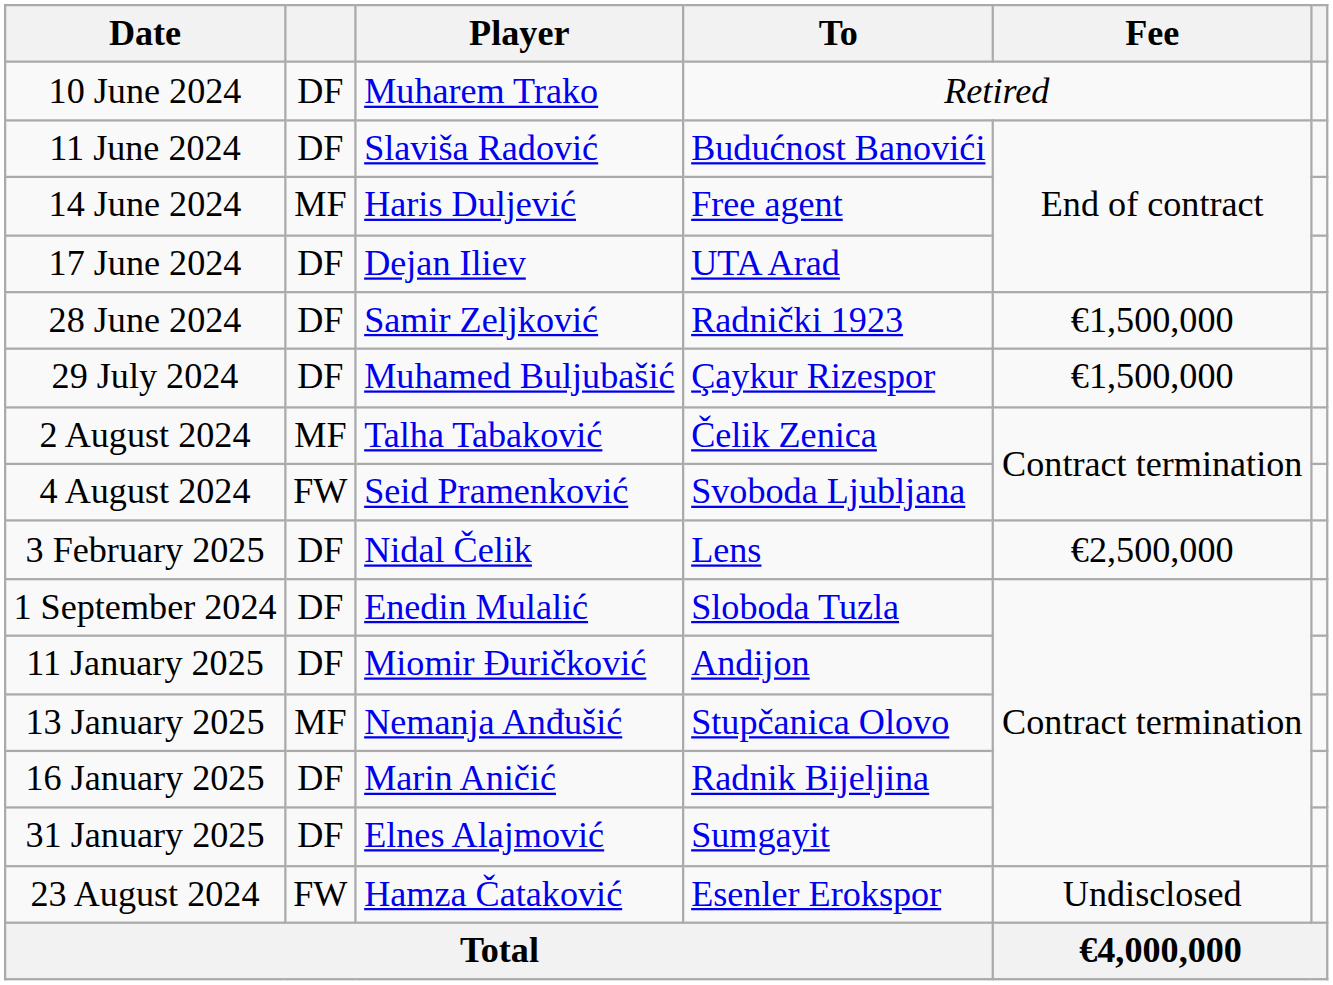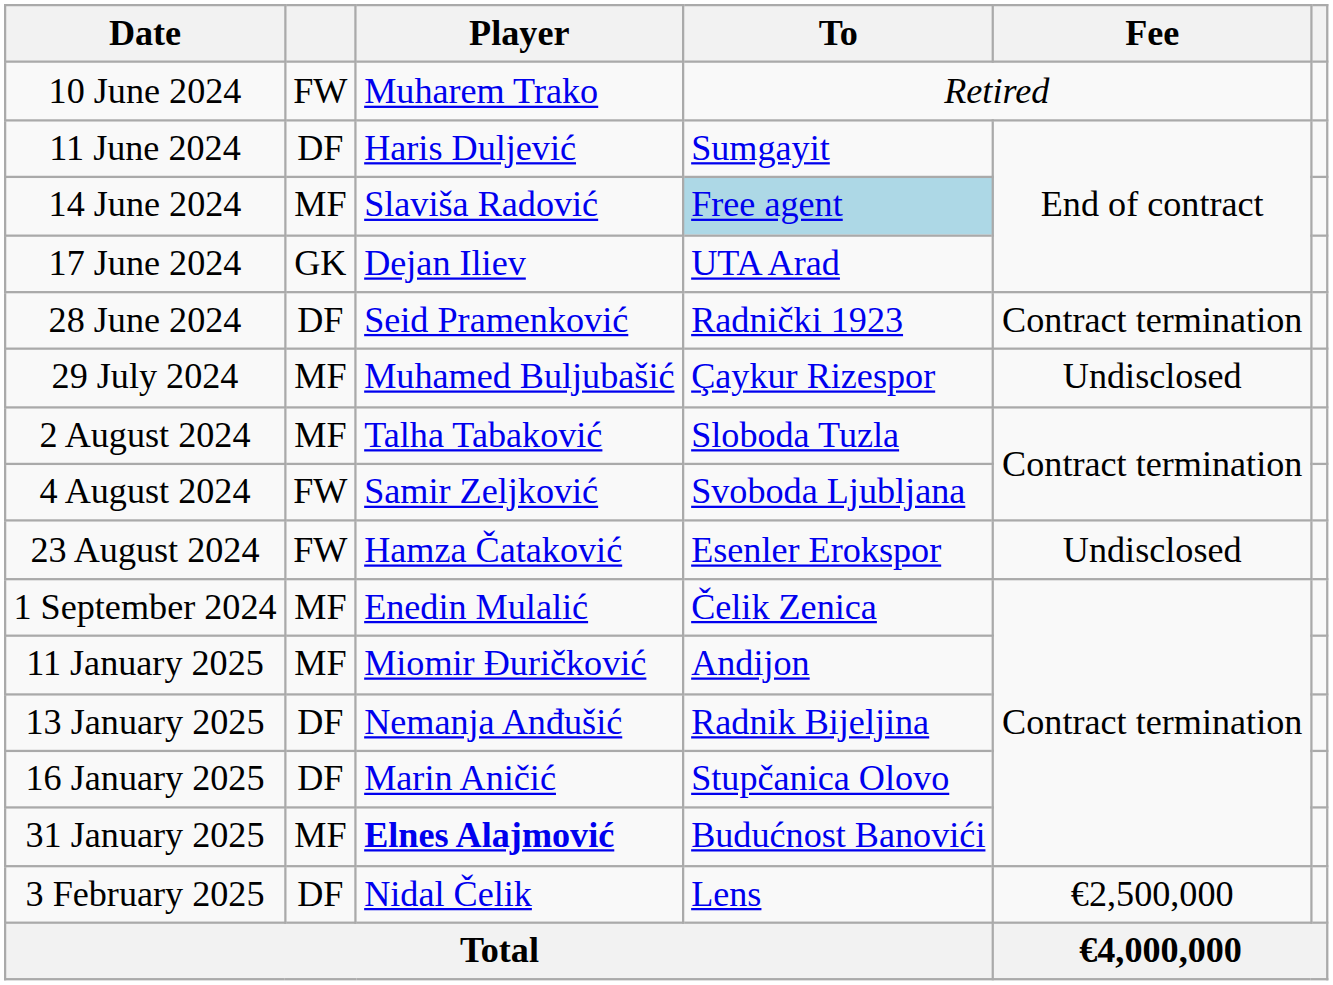 <table class="wikitable" style="text-align:center;">
 <tr>
 <th>Date</th>
 <th></th>
 <th>Player</th>
 <th>To</th>
 <th>Fee</th>
 <th></th>
 </tr>
 <tr>
 <td>10 June 2024</td>
-<td>DF</td>
+<td>FW</td>
 <td style="text-align:left"> <a href='#'>Muharem Trako</a></td>
 <td style="text-align:center" colspan=2><em>Retired</em></td>
 <td></td>
 </tr>
 <tr>
 <td>11 June 2024</td>
 <td>DF</td>
-<td style="text-align:left"> <a href='#'>Slaviša Radović</a></td>
-<td style="text-align:left"> <a href='#'>Budućnost Banovići</a></td>
+<td style="text-align:left"> <a href='#'>Haris Duljević</a></td>
+<td style="text-align:left"> <a href='#'>Sumgayit</a></td>
 <td rowspan=3>End of contract</td>
 <td></td>
 </tr>
 <tr>
 <td>14 June 2024</td>
 <td>MF</td>
-<td style="text-align:left"> <a href='#'>Haris Duljević</a></td>
-<td style="text-align:left"><a href='#'>Free agent</a></td>
+<td style="text-align:left"> <a href='#'>Slaviša Radović</a></td>
+<td style="background: lightblue; text-align:left"><a href='#'>Free agent</a></td>
 <td></td>
 </tr>
 <tr>
 <td>17 June 2024</td>
-<td>DF</td>
+<td>GK</td>
 <td style="text-align:left"> <a href='#'>Dejan Iliev</a></td>
 <td style="text-align:left"> <a href='#'>UTA Arad</a></td>
 <td></td>
 </tr>
 <tr>
 <td>28 June 2024</td>
 <td>DF</td>
-<td style="text-align:left"> <a href='#'>Samir Zeljković</a></td>
+<td style="text-align:left"> <a href='#'>Seid Pramenković</a></td>
 <td style="text-align:left"> <a href='#'>Radnički 1923</a></td>
-<td>€1,500,000</td>
+<td>Contract termination</td>
 <td></td>
 </tr>
 <tr>
 <td>29 July 2024</td>
-<td>DF</td>
+<td>MF</td>
 <td style="text-align:left"> <a href='#'>Muhamed Buljubašić</a></td>
 <td style="text-align:left"> <a href='#'>Çaykur Rizespor</a></td>
-<td>€1,500,000</td>
+<td>Undisclosed</td>
 <td></td>
 </tr>
 <tr>
 <td>2 August 2024</td>
 <td>MF</td>
 <td style="text-align:left"> <a href='#'>Talha Tabaković</a></td>
-<td style="text-align:left"> <a href='#'>Čelik Zenica</a></td>
+<td style="text-align:left"> <a href='#'>Sloboda Tuzla</a></td>
 <td rowspan=2>Contract termination</td>
 <td></td>
 </tr>
 <tr>
 <td>4 August 2024</td>
 <td>FW</td>
-<td style="text-align:left"> <a href='#'>Seid Pramenković</a></td>
+<td style="text-align:left"> <a href='#'>Samir Zeljković</a></td>
 <td style="text-align:left"> <a href='#'>Svoboda Ljubljana</a></td>
+<td></td>
+</tr>
+<tr>
+<td>23 August 2024</td>
+<td>FW</td>
+<td style="text-align:left"> <a href='#'>Hamza Čataković</a></td>
+<td style="text-align:left"> <a href='#'>Esenler Erokspor</a></td>
+<td>Undisclosed</td>
+<td></td>
+</tr>
+<tr>
+<td>1 September 2024</td>
+<td>MF</td>
+<td style="text-align:left"> <a href='#'>Enedin Mulalić</a></td>
+<td style="text-align:left"> <a href='#'>Čelik Zenica</a></td>
+<td rowspan=5>Contract termination</td>
+<td></td>
+</tr>
+<tr>
+<td>11 January 2025</td>
+<td>MF</td>
+<td style="text-align:left"> <a href='#'>Miomir Đuričković</a></td>
+<td style="text-align:left"> <a href='#'>Andijon</a></td>
+<td></td>
+</tr>
+<tr>
+<td>13 January 2025</td>
+<td>DF</td>
+<td style="text-align:left"> <a href='#'>Nemanja Anđušić</a></td>
+<td style="text-align:left"> <a href='#'>Radnik Bijeljina</a></td>
+<td></td>
+</tr>
+<tr>
+<td>16 January 2025</td>
+<td>DF</td>
+<td style="text-align:left"> <a href='#'>Marin Aničić</a></td>
+<td style="text-align:left"> <a href='#'>Stupčanica Olovo</a></td>
+<td></td>
+</tr>
+<tr>
+<td>31 January 2025</td>
+<td>MF</td>
+<td style="text-align:left"><strong> <a href='#'>Elnes Alajmović</a></strong></td>
+<td style="text-align:left"> <a href='#'>Budućnost Banovići</a></td>
 <td></td>
 </tr>
 <tr>
 <td>3 February 2025</td>
 <td>DF</td>
 <td style="text-align:left"> <a href='#'>Nidal Čelik</a></td>
 <td style="text-align:left"> <a href='#'>Lens</a></td>
 <td>€2,500,000</td>
 <td></td>
 </tr>
 <tr>
-<td>1 September 2024</td>
-<td>DF</td>
-<td style="text-align:left"> <a href='#'>Enedin Mulalić</a></td>
-<td style="text-align:left"> <a href='#'>Sloboda Tuzla</a></td>
-<td rowspan=5>Contract termination</td>
-<td></td>
-</tr>
-<tr>
-<td>11 January 2025</td>
-<td>DF</td>
-<td style="text-align:left"> <a href='#'>Miomir Đuričković</a></td>
-<td style="text-align:left"> <a href='#'>Andijon</a></td>
-<td></td>
-</tr>
-<tr>
-<td>13 January 2025</td>
-<td>MF</td>
-<td style="text-align:left"> <a href='#'>Nemanja Anđušić</a></td>
-<td style="text-align:left"> <a href='#'>Stupčanica Olovo</a></td>
-<td></td>
-</tr>
-<tr>
-<td>16 January 2025</td>
-<td>DF</td>
-<td style="text-align:left"> <a href='#'>Marin Aničić</a></td>
-<td style="text-align:left"> <a href='#'>Radnik Bijeljina</a></td>
-<td></td>
-</tr>
-<tr>
-<td>31 January 2025</td>
-<td>DF</td>
-<td style="text-align:left"> <a href='#'>Elnes Alajmović</a></td>
-<td style="text-align:left"> <a href='#'>Sumgayit</a></td>
-<td></td>
-</tr>
-<tr>
-<td>23 August 2024</td>
-<td>FW</td>
-<td style="text-align:left"> <a href='#'>Hamza Čataković</a></td>
-<td style="text-align:left"> <a href='#'>Esenler Erokspor</a></td>
-<td>Undisclosed</td>
-<td></td>
-</tr>
-<tr>
 <th colspan=4>Total</th>
 <th colspan=2>€4,000,000</th>
 </tr>
 </table>
